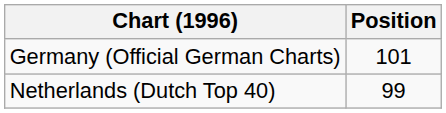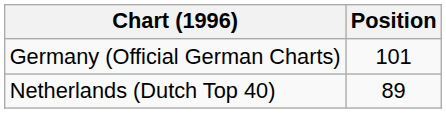 <table class="wikitable sortable">
 <tr>
 <th>Chart (1996)</th>
 <th>Position</th>
 </tr>
 <tr>
 <td>Germany (Official German Charts)</td>
 <td align="center">101</td>
 </tr>
 <tr>
 <td>Netherlands (Dutch Top 40)</td>
-<td align="center">99</td>
+<td align="center">89</td>
 </tr>
 </table>
